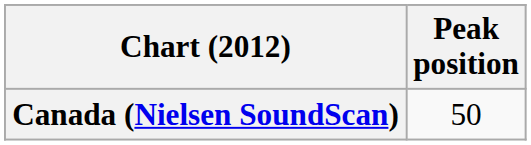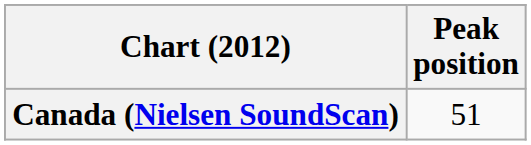 <table class="wikitable plainrowheaders" style="text-align:center">
 <tr>
 <th>Chart (2012)</th>
 <th>Peak<br>position</th>
 </tr>
 <tr>
 <th scope="row">Canada (<a href='#'>Nielsen SoundScan</a>)</th>
-<td>50</td>
+<td>51</td>
 </tr>
 </table>
